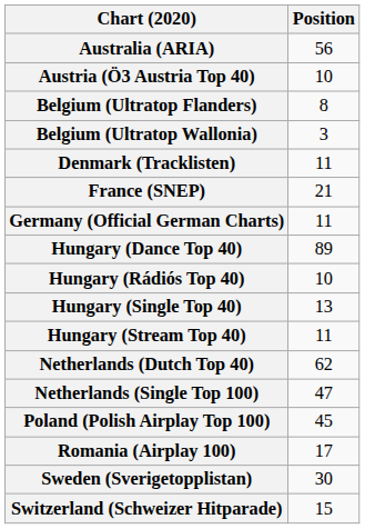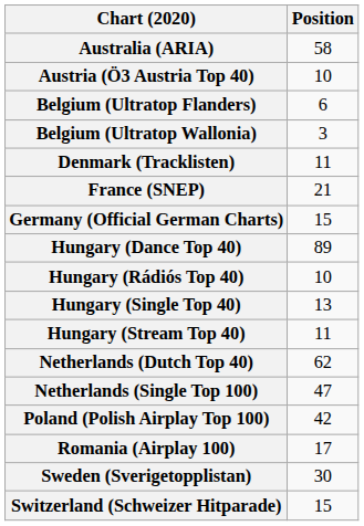 <table class="wikitable sortable plainrowheaders" style="text-align:center">
 <tr>
 <th scope="col">Chart (2020)</th>
 <th scope="col">Position</th>
 </tr>
 <tr>
 <th scope="row">Australia (ARIA)</th>
-<td>56</td>
+<td>58</td>
 </tr>
 <tr>
 <th scope="row">Austria (Ö3 Austria Top 40)</th>
 <td>10</td>
 </tr>
 <tr>
 <th scope="row">Belgium (Ultratop Flanders)</th>
-<td>8</td>
+<td>6</td>
 </tr>
 <tr>
 <th scope="row">Belgium (Ultratop Wallonia)</th>
 <td>3</td>
 </tr>
 <tr>
 <th scope="row">Denmark (Tracklisten)</th>
 <td>11</td>
 </tr>
 <tr>
 <th scope="row">France (SNEP)</th>
 <td>21</td>
 </tr>
 <tr>
 <th scope="row">Germany (Official German Charts)</th>
-<td>11</td>
+<td>15</td>
 </tr>
 <tr>
 <th scope="row">Hungary (Dance Top 40)</th>
 <td>89</td>
 </tr>
 <tr>
 <th scope="row">Hungary (Rádiós Top 40)</th>
 <td>10</td>
 </tr>
 <tr>
 <th scope="row">Hungary (Single Top 40)</th>
 <td>13</td>
 </tr>
 <tr>
 <th scope="row">Hungary (Stream Top 40)</th>
 <td>11</td>
 </tr>
 <tr>
 <th scope="row">Netherlands (Dutch Top 40)</th>
 <td>62</td>
 </tr>
 <tr>
 <th scope="row">Netherlands (Single Top 100)</th>
 <td>47</td>
 </tr>
 <tr>
 <th scope="row">Poland (Polish Airplay Top 100)</th>
-<td>45</td>
+<td>42</td>
 </tr>
 <tr>
 <th scope="row">Romania (Airplay 100)</th>
 <td>17</td>
 </tr>
 <tr>
 <th scope="row">Sweden (Sverigetopplistan)</th>
 <td>30</td>
 </tr>
 <tr>
 <th scope="row">Switzerland (Schweizer Hitparade)</th>
 <td>15</td>
 </tr>
 </table>
